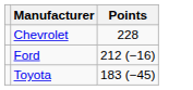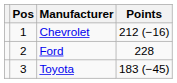 <table class="wikitable" style="font-size: 95%;">
 <tr>
 <th></th>
+<th>Pos</th>
 <th>Manufacturer</th>
 <th>Points</th>
 </tr>
 <tr>
 <td align="left"></td>
+<td style="text-align:center;">1</td>
 <td><a href='#'>Chevrolet</a></td>
+<td style="text-align:center;">212 (−16)</td>
+</tr>
+<tr>
+<td align="left"></td>
+<td style="text-align:center;">2</td>
+<td><a href='#'>Ford</a></td>
 <td style="text-align:center;">228</td>
 </tr>
 <tr>
 <td align="left"></td>
-<td><a href='#'>Ford</a></td>
-<td style="text-align:center;">212 (−16)</td>
-</tr>
-<tr>
-<td align="left"></td>
+<td style="text-align:center;">3</td>
 <td><a href='#'>Toyota</a></td>
 <td style="text-align:center;">183 (−45)</td>
 </tr>
 </table>
